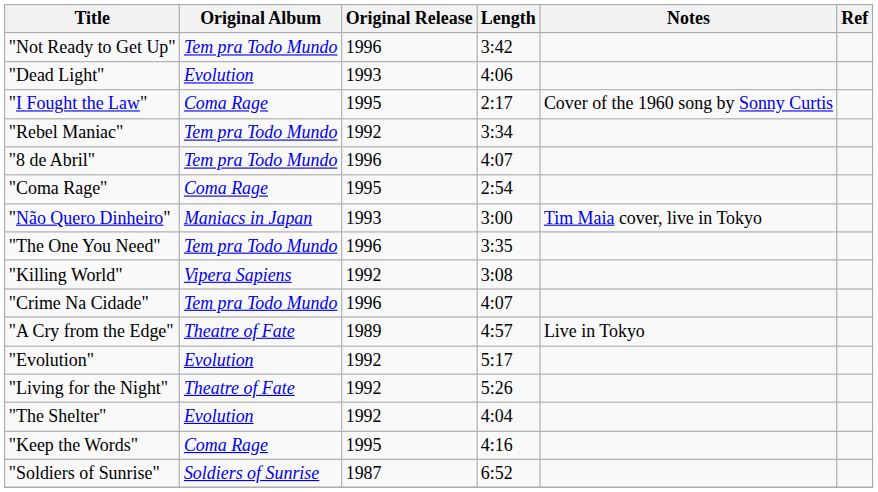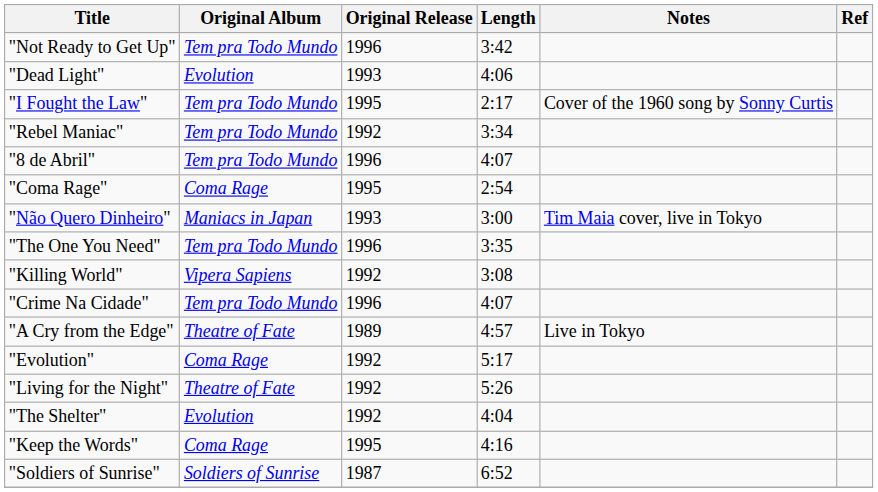 <table class="wikitable">
 <tr>
 <th>Title</th>
 <th>Original Album</th>
 <th>Original Release</th>
 <th>Length</th>
 <th>Notes</th>
 <th>Ref</th>
 </tr>
 <tr>
 <td>"Not Ready to Get Up"</td>
 <td><em><a href='#'>Tem pra Todo Mundo</a></em></td>
 <td>1996</td>
 <td>3:42</td>
 <td></td>
 <td></td>
 </tr>
 <tr>
 <td>"Dead Light"</td>
 <td><em><a href='#'>Evolution</a></em></td>
 <td>1993</td>
 <td>4:06</td>
 <td></td>
 <td></td>
 </tr>
 <tr>
 <td>"<a href='#'>I Fought the Law</a>"</td>
-<td><em><a href='#'>Coma Rage</a></em></td>
+<td><em><a href='#'>Tem pra Todo Mundo</a></em></td>
 <td>1995</td>
 <td>2:17</td>
 <td>Cover of the 1960 song by <a href='#'>Sonny Curtis</a></td>
 <td></td>
 </tr>
 <tr>
 <td>"Rebel Maniac"</td>
 <td><em><a href='#'>Tem pra Todo Mundo</a></em></td>
 <td>1992</td>
 <td>3:34</td>
 <td></td>
 <td></td>
 </tr>
 <tr>
 <td>"8 de Abril"</td>
 <td><em><a href='#'>Tem pra Todo Mundo</a></em></td>
 <td>1996</td>
 <td>4:07</td>
 <td></td>
 <td></td>
 </tr>
 <tr>
 <td>"Coma Rage"</td>
 <td><em><a href='#'>Coma Rage</a></em></td>
 <td>1995</td>
 <td>2:54</td>
 <td></td>
 <td></td>
 </tr>
 <tr>
 <td>"<a href='#'>Não Quero Dinheiro</a>"</td>
 <td><em><a href='#'>Maniacs in Japan</a></em></td>
 <td>1993</td>
 <td>3:00</td>
 <td><a href='#'>Tim Maia</a> cover, live in Tokyo</td>
 <td></td>
 </tr>
 <tr>
 <td>"The One You Need"</td>
 <td><em><a href='#'>Tem pra Todo Mundo</a></em></td>
 <td>1996</td>
 <td>3:35</td>
 <td></td>
 <td></td>
 </tr>
 <tr>
 <td>"Killing World"</td>
 <td><em><a href='#'>Vipera Sapiens</a></em></td>
 <td>1992</td>
 <td>3:08</td>
 <td></td>
 <td></td>
 </tr>
 <tr>
 <td>"Crime Na Cidade"</td>
 <td><em><a href='#'>Tem pra Todo Mundo</a></em></td>
 <td>1996</td>
 <td>4:07</td>
 <td></td>
 <td></td>
 </tr>
 <tr>
 <td>"A Cry from the Edge"</td>
 <td><em><a href='#'>Theatre of Fate</a></em></td>
 <td>1989</td>
 <td>4:57</td>
 <td>Live in Tokyo</td>
 <td></td>
 </tr>
 <tr>
 <td>"Evolution"</td>
-<td><em><a href='#'>Evolution</a></em></td>
+<td><em><a href='#'>Coma Rage</a></em></td>
 <td>1992</td>
 <td>5:17</td>
 <td></td>
 <td></td>
 </tr>
 <tr>
 <td>"Living for the Night"</td>
 <td><em><a href='#'>Theatre of Fate</a></em></td>
 <td>1992</td>
 <td>5:26</td>
 <td></td>
 <td></td>
 </tr>
 <tr>
 <td>"The Shelter"</td>
 <td><em><a href='#'>Evolution</a></em></td>
 <td>1992</td>
 <td>4:04</td>
 <td></td>
 <td></td>
 </tr>
 <tr>
 <td>"Keep the Words"</td>
 <td><em><a href='#'>Coma Rage</a></em></td>
 <td>1995</td>
 <td>4:16</td>
 <td></td>
 <td></td>
 </tr>
 <tr>
 <td>"Soldiers of Sunrise"</td>
 <td><em><a href='#'>Soldiers of Sunrise</a></em></td>
 <td>1987</td>
 <td>6:52</td>
 <td></td>
 <td></td>
 </tr>
 <tr>
 </tr>
 </table>
